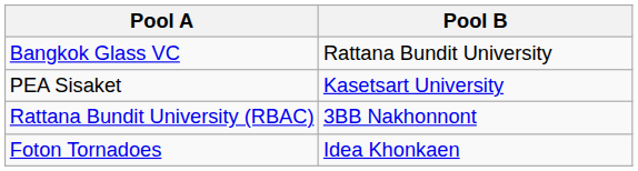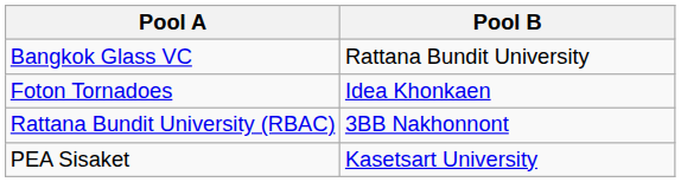 <table class="wikitable">
 <tr>
 <th width=50%>Pool A</th>
 <th width=50%>Pool B</th>
 </tr>
 <tr>
 <td> <a href='#'>Bangkok Glass VC</a></td>
 <td> Rattana Bundit University</td>
 </tr>
 <tr>
-<td> PEA Sisaket</td>
-<td> <a href='#'>Kasetsart University</a></td>
+<td> <a href='#'>Foton Tornadoes</a></td>
+<td> <a href='#'>Idea Khonkaen</a></td>
 </tr>
 <tr>
 <td> <a href='#'>Rattana Bundit University (RBAC)</a></td>
 <td> <a href='#'>3BB Nakhonnont</a></td>
 </tr>
 <tr>
-<td> <a href='#'>Foton Tornadoes</a></td>
-<td> <a href='#'>Idea Khonkaen</a></td>
+<td> PEA Sisaket</td>
+<td> <a href='#'>Kasetsart University</a></td>
 </tr>
 </table>
